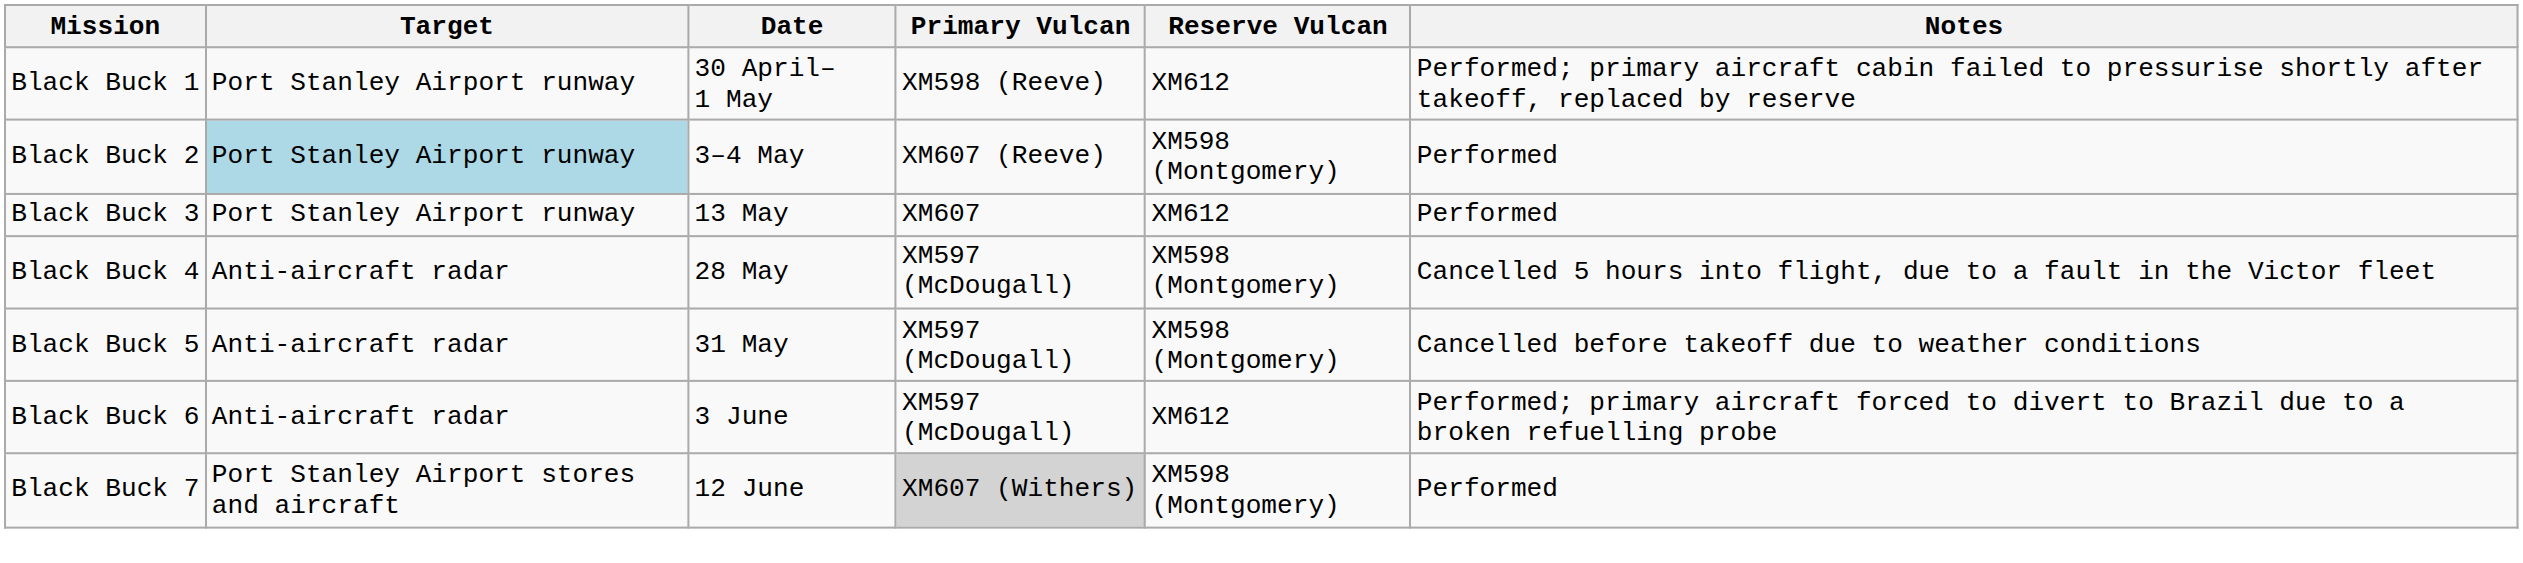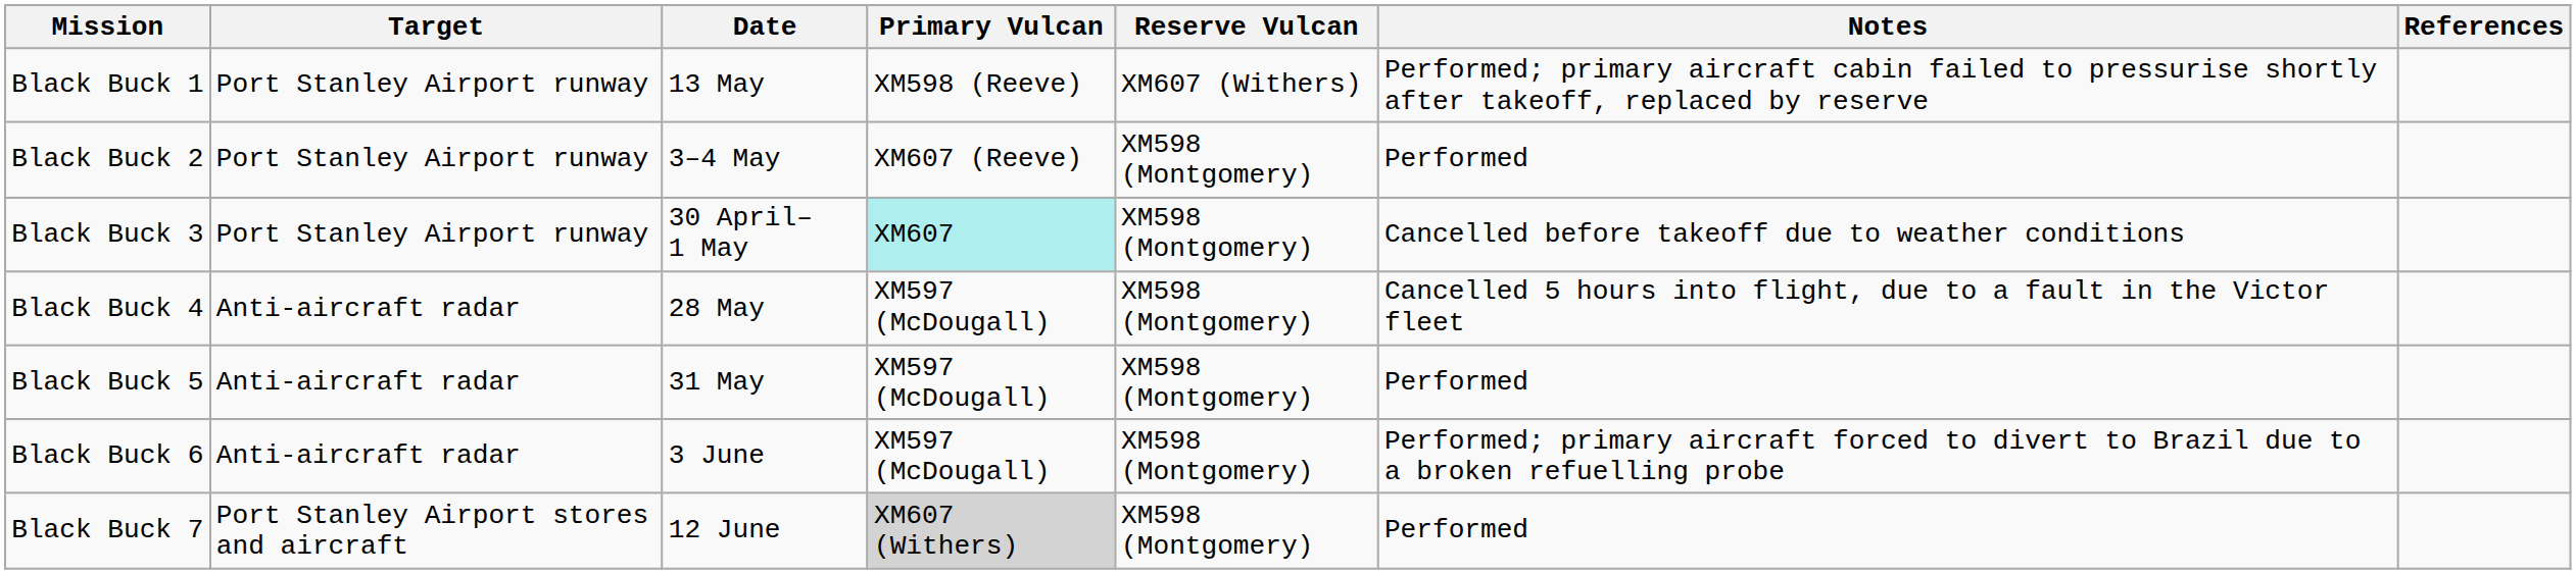 <table class=wikitable>
 <tr>
 <th>Mission</th>
 <th>Target</th>
 <th>Date</th>
 <th>Primary Vulcan</th>
 <th>Reserve Vulcan</th>
 <th>Notes</th>
+<th>References</th>
 </tr>
 <tr>
 <td>Black Buck 1</td>
 <td>Port Stanley Airport runway</td>
-<td>30 April–1 May</td>
+<td>13 May</td>
 <td>XM598 (Reeve)</td>
-<td>XM612</td>
+<td>XM607 (Withers)</td>
 <td>Performed; primary aircraft cabin failed to pressurise shortly after takeoff, replaced by reserve</td>
+<td></td>
 </tr>
 <tr --->
 <td>Black Buck 2</td>
-<td style="background: lightblue;">Port Stanley Airport runway</td>
+<td>Port Stanley Airport runway</td>
 <td>3–4 May</td>
 <td>XM607 (Reeve)</td>
 <td>XM598 (Montgomery)</td>
 <td>Performed</td>
+<td></td>
 </tr>
 <tr --->
 <td>Black Buck 3</td>
 <td>Port Stanley Airport runway</td>
-<td>13 May</td>
-<td>XM607</td>
-<td>XM612</td>
-<td>Performed</td>
+<td>30 April–1 May</td>
+<td style="background: paleturquoise;">XM607</td>
+<td>XM598 (Montgomery)</td>
+<td>Cancelled before takeoff due to weather conditions</td>
+<td></td>
 </tr>
 <tr --->
 <td>Black Buck 4</td>
 <td>Anti-aircraft radar</td>
 <td>28 May</td>
 <td>XM597 (McDougall)</td>
 <td>XM598 (Montgomery)</td>
 <td>Cancelled 5 hours into flight, due to a fault in the Victor fleet</td>
+<td></td>
 </tr>
 <tr --->
 <td>Black Buck 5</td>
 <td>Anti-aircraft radar</td>
 <td>31 May</td>
 <td>XM597 (McDougall)</td>
 <td>XM598 (Montgomery)</td>
-<td>Cancelled before takeoff due to weather conditions</td>
+<td>Performed</td>
+<td></td>
 </tr>
 <tr --->
 <td>Black Buck 6</td>
 <td>Anti-aircraft radar</td>
 <td>3 June</td>
 <td>XM597 (McDougall)</td>
-<td>XM612</td>
+<td>XM598 (Montgomery)</td>
 <td>Performed; primary aircraft forced to divert to Brazil due to a broken refuelling probe</td>
+<td></td>
 </tr>
 <tr --->
 <td>Black Buck 7</td>
 <td>Port Stanley Airport stores and aircraft</td>
 <td>12 June</td>
 <td style="background: lightgrey;">XM607 (Withers)</td>
 <td>XM598 (Montgomery)</td>
 <td>Performed</td>
+<td></td>
 </tr>
 </table>
